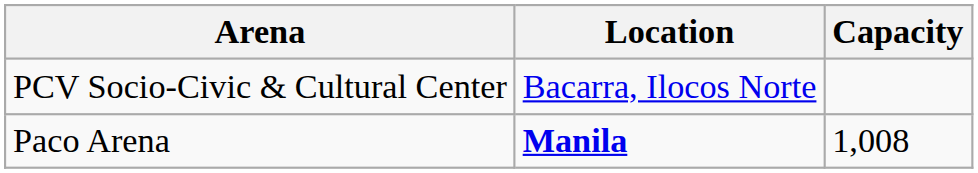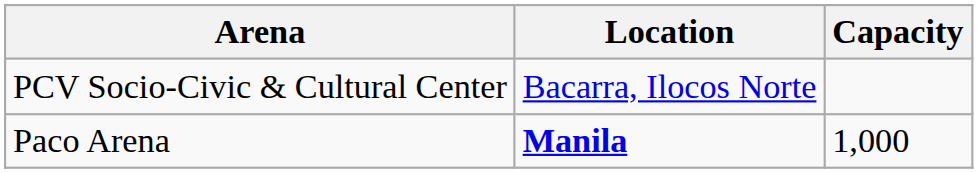 <table class="wikitable sortable">
 <tr>
 <th>Arena</th>
 <th>Location</th>
 <th>Capacity</th>
 </tr>
 <tr>
 <td>PCV Socio-Civic & Cultural Center</td>
 <td><a href='#'>Bacarra, Ilocos Norte</a></td>
 <td></td>
 </tr>
 <tr>
 <td>Paco Arena</td>
 <td><strong><a href='#'>Manila</a></strong></td>
-<td>1,008</td>
+<td>1,000</td>
 </tr>
 </table>
